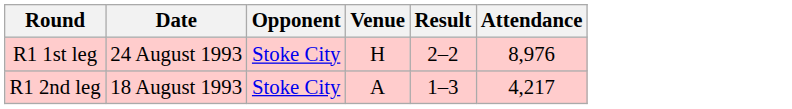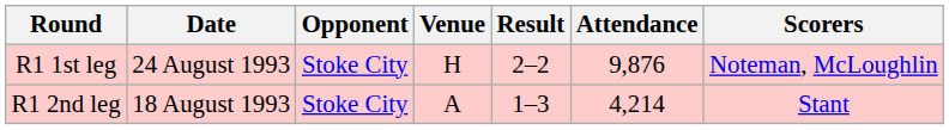 <table class="wikitable" style="font-size:100%; text-align:center">
 <tr>
 <th>Round</th>
 <th>Date</th>
 <th>Opponent</th>
 <th>Venue</th>
 <th>Result</th>
 <th>Attendance</th>
+<th>Scorers</th>
 </tr>
 <tr style="background-color: #FFCCCC;">
 <td>R1 1st leg</td>
 <td>24 August 1993</td>
 <td><a href='#'>Stoke City</a></td>
 <td>H</td>
 <td>2–2</td>
-<td>8,976</td>
+<td>9,876</td>
+<td><a href='#'>Noteman</a>, <a href='#'>McLoughlin</a></td>
 </tr>
 <tr style="background-color: #FFCCCC;">
 <td>R1 2nd leg</td>
 <td>18 August 1993</td>
 <td><a href='#'>Stoke City</a></td>
 <td>A</td>
 <td>1–3</td>
-<td>4,217</td>
+<td>4,214</td>
+<td><a href='#'>Stant</a></td>
 </tr>
 </table>
